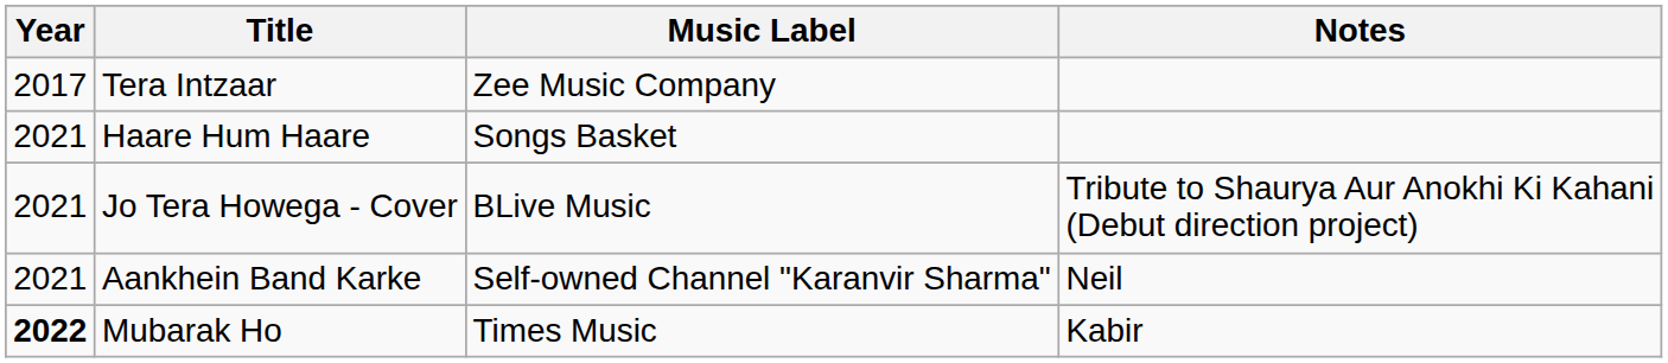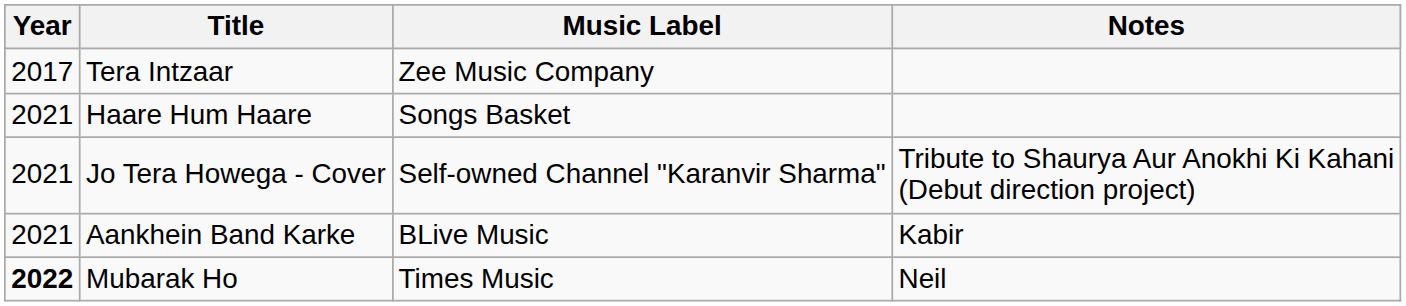 <table class="wikitable sortable plainrowheaders">
 <tr style="background:#ccc; text-align:center;">
 <th scope="col">Year</th>
 <th scope="col">Title</th>
 <th scope="col">Music Label</th>
 <th scope="col">Notes</th>
 </tr>
 <tr>
 <td>2017</td>
 <td>Tera Intzaar</td>
 <td>Zee Music Company</td>
 <td></td>
 </tr>
 <tr>
 <td>2021</td>
 <td>Haare Hum Haare</td>
 <td>Songs Basket</td>
 <td></td>
 </tr>
 <tr>
 <td>2021</td>
 <td>Jo Tera Howega - Cover</td>
-<td>BLive Music</td>
+<td>Self-owned Channel "Karanvir Sharma"</td>
 <td>Tribute to Shaurya Aur Anokhi Ki Kahani<br>(Debut direction project)</td>
 </tr>
 <tr>
 <td>2021</td>
 <td>Aankhein Band Karke</td>
-<td>Self-owned Channel "Karanvir Sharma"</td>
-<td>Neil</td>
+<td>BLive Music</td>
+<td>Kabir</td>
 </tr>
 <tr>
 <td><strong>2022</strong></td>
 <td>Mubarak Ho</td>
 <td>Times Music</td>
-<td>Kabir</td>
+<td>Neil</td>
 </tr>
 </table>
